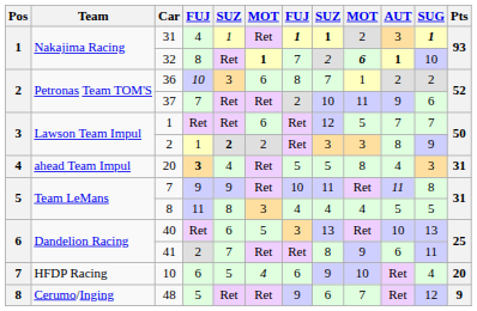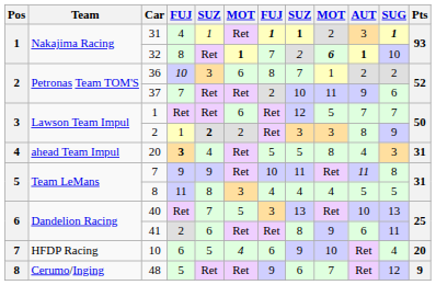 <table class="wikitable" style="font-size: 85%; text-align:center">
 <tr valign="top">
 <th valign="middle">Pos</th>
 <th valign="middle">Team</th>
 <th valign="middle">Car</th>
 <th><a href='#'>FUJ</a></th>
 <th><a href='#'>SUZ</a></th>
 <th><a href='#'>MOT</a></th>
 <th><a href='#'>FUJ</a></th>
 <th><a href='#'>SUZ</a></th>
 <th><a href='#'>MOT</a></th>
 <th><a href='#'>AUT</a></th>
 <th><a href='#'>SUG</a></th>
 <th valign="middle">Pts</th>
 </tr>
 <tr>
 <th rowspan=2>1</th>
 <td rowspan=2 align="left"><a href='#'>Nakajima Racing</a></td>
 <td>31</td>
 <td style="background:#dfffdf;">4</td>
 <td style="background:#ffffbf;"><em>1</em></td>
 <td style="background:#efcfff;">Ret</td>
 <td style="background:#ffffbf;"><strong><em>1</em></strong></td>
 <td style="background:#ffffbf;"><strong>1</strong></td>
 <td style="background:#dfdfdf;">2</td>
 <td style="background:#ffdf9f;">3</td>
 <td style="background:#ffffbf;"><strong><em>1</em></strong></td>
 <th rowspan=2>93</th>
 </tr>
 <tr>
 <td>32</td>
 <td style="background:#dfffdf;">8</td>
 <td style="background:#efcfff;">Ret</td>
 <td style="background:#ffffbf;"><strong>1</strong></td>
 <td style="background:#dfffdf;">7</td>
 <td style="background:#dfdfdf;"><em>2</em></td>
 <td style="background:#dfffdf;"><strong><em>6</em></strong></td>
 <td style="background:#ffffbf;"><strong>1</strong></td>
 <td style="background:#cfcfff;">10</td>
 </tr>
 <tr>
 <th rowspan=2>2</th>
 <td rowspan=2 align="left"><a href='#'>Petronas</a> <a href='#'>Team TOM'S</a></td>
 <td>36</td>
 <td style="background:#cfcfff;"><em>10</em></td>
 <td style="background:#ffdf9f;">3</td>
 <td style="background:#dfffdf;">6</td>
 <td style="background:#dfffdf;">8</td>
 <td style="background:#dfffdf;">7</td>
 <td style="background:#ffffbf;">1</td>
 <td style="background:#dfdfdf;">2</td>
 <td style="background:#dfdfdf;">2</td>
 <th rowspan=2>52</th>
 </tr>
 <tr>
 <td>37</td>
 <td style="background:#dfffdf;">7</td>
 <td style="background:#efcfff;">Ret</td>
 <td style="background:#efcfff;">Ret</td>
 <td style="background:#dfdfdf;">2</td>
 <td style="background:#cfcfff;">10</td>
 <td style="background:#cfcfff;">11</td>
 <td style="background:#cfcfff;">9</td>
 <td style="background:#dfffdf;">6</td>
 </tr>
 <tr>
 <th rowspan=2>3</th>
 <td rowspan=2 align="left"><a href='#'>Lawson Team Impul</a></td>
 <td>1</td>
 <td style="background:#efcfff;">Ret</td>
 <td style="background:#efcfff;">Ret</td>
 <td style="background:#dfffdf;">6</td>
 <td style="background:#efcfff;">Ret</td>
 <td style="background:#cfcfff;">12</td>
 <td style="background:#dfffdf;">5</td>
 <td style="background:#dfffdf;">7</td>
 <td style="background:#dfffdf;">7</td>
 <th rowspan=2>50</th>
 </tr>
 <tr>
 <td>2</td>
 <td style="background:#ffffbf;">1</td>
 <td style="background:#dfdfdf;"><strong>2</strong></td>
 <td style="background:#dfdfdf;">2</td>
 <td style="background:#efcfff;">Ret</td>
 <td style="background:#ffdf9f;">3</td>
 <td style="background:#ffdf9f;">3</td>
 <td style="background:#dfffdf;">8</td>
 <td style="background:#cfcfff;">9</td>
 </tr>
 <tr>
 <th>4</th>
 <td align="left"><a href='#'>ahead Team Impul</a></td>
 <td>20</td>
 <td style="background:#ffdf9f;"><strong>3</strong></td>
 <td style="background:#dfffdf;">4</td>
 <td style="background:#efcfff;">Ret</td>
 <td style="background:#dfffdf;">5</td>
 <td style="background:#dfffdf;">5</td>
 <td style="background:#dfffdf;">8</td>
 <td style="background:#dfffdf;">4</td>
 <td style="background:#ffdf9f;">3</td>
 <th>31</th>
 </tr>
 <tr>
 <th rowspan=2>5</th>
 <td rowspan=2 align="left"><a href='#'>Team LeMans</a></td>
 <td>7</td>
 <td style="background:#cfcfff;">9</td>
 <td style="background:#cfcfff;">9</td>
 <td style="background:#efcfff;">Ret</td>
 <td style="background:#cfcfff;">10</td>
 <td style="background:#cfcfff;">11</td>
 <td style="background:#efcfff;">Ret</td>
 <td style="background:#cfcfff;"><em>11</em></td>
 <td style="background:#dfffdf;">8</td>
 <th rowspan=2>31</th>
 </tr>
 <tr>
 <td>8</td>
 <td style="background:#cfcfff;">11</td>
 <td style="background:#dfffdf;">8</td>
 <td style="background:#ffdf9f;">3</td>
 <td style="background:#dfffdf;">4</td>
 <td style="background:#dfffdf;">4</td>
 <td style="background:#dfffdf;">4</td>
 <td style="background:#dfffdf;">5</td>
 <td style="background:#dfffdf;">5</td>
 </tr>
 <tr>
 <th rowspan=2>6</th>
 <td rowspan=2 align="left"><a href='#'>Dandelion Racing</a></td>
 <td>40</td>
 <td style="background:#efcfff;">Ret</td>
-<td style="background:#dfffdf;">6</td>
+<td style="background:#dfffdf;">7</td>
 <td style="background:#dfffdf;">5</td>
 <td style="background:#ffdf9f;">3</td>
 <td style="background:#cfcfff;">13</td>
 <td style="background:#efcfff;">Ret</td>
 <td style="background:#cfcfff;">10</td>
 <td style="background:#cfcfff;">13</td>
 <th rowspan=2>25</th>
 </tr>
 <tr>
 <td>41</td>
 <td style="background:#dfdfdf;">2</td>
-<td style="background:#dfffdf;">7</td>
+<td style="background:#dfffdf;">6</td>
 <td style="background:#efcfff;">Ret</td>
 <td style="background:#efcfff;">Ret</td>
 <td style="background:#dfffdf;">8</td>
 <td style="background:#cfcfff;">9</td>
 <td style="background:#dfffdf;">6</td>
 <td style="background:#cfcfff;">11</td>
 </tr>
 <tr>
 <th>7</th>
 <td align=left>HFDP Racing</td>
 <td>10</td>
 <td style="background:#dfffdf;">6</td>
 <td style="background:#dfffdf;">5</td>
 <td style="background:#dfffdf;"><em>4</em></td>
 <td style="background:#dfffdf;">6</td>
 <td style="background:#cfcfff;">9</td>
 <td style="background:#cfcfff;">10</td>
 <td style="background:#efcfff;">Ret</td>
 <td style="background:#dfffdf;">4</td>
 <th>20</th>
 </tr>
 <tr>
 <th>8</th>
 <td align=left><a href='#'>Cerumo</a>/<a href='#'>Inging</a></td>
 <td>48</td>
 <td style="background:#dfffdf;">5</td>
 <td style="background:#efcfff;">Ret</td>
 <td style="background:#efcfff;">Ret</td>
 <td style="background:#cfcfff;">9</td>
 <td style="background:#dfffdf;">6</td>
 <td style="background:#dfffdf;">7</td>
 <td style="background:#efcfff;">Ret</td>
 <td style="background:#cfcfff;">12</td>
 <th>9</th>
 </tr>
 </table>
